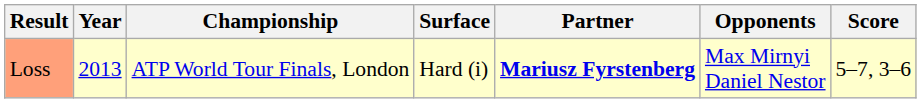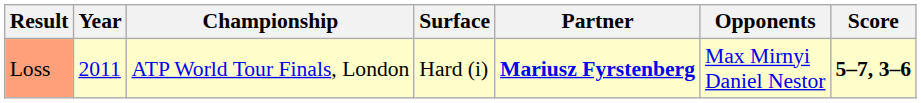 <table class="sortable wikitable">
 <tr>
 <th>Result</th>
 <th>Year</th>
 <th>Championship</th>
 <th>Surface</th>
 <th>Partner</th>
 <th>Opponents</th>
 <th class="unsortable">Score</th>
 </tr>
 <tr bgcolor=#ffffcc>
 <td style="background:#ffa07a;">Loss</td>
-<td><a href='#'>2013</a></td>
+<td><a href='#'>2011</a></td>
 <td><a href='#'>ATP World Tour Finals</a>, London</td>
 <td>Hard (i)</td>
 <td><strong> <a href='#'>Mariusz Fyrstenberg</a></strong></td>
 <td> <a href='#'>Max Mirnyi</a><br> <a href='#'>Daniel Nestor</a></td>
-<td>5–7, 3–6</td>
+<td><strong>5–7, 3–6</strong></td>
 </tr>
 </table>
